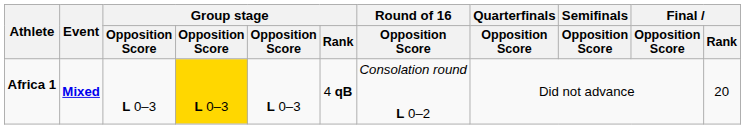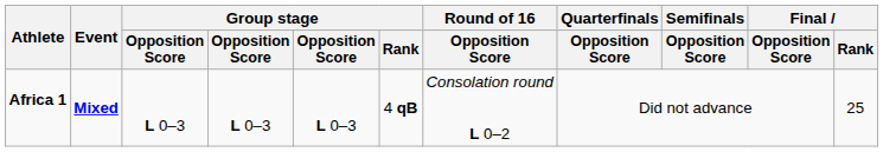 <table class=wikitable style="font-size:90%">
 <tr>
 <th rowspan="2">Athlete</th>
 <th rowspan="2">Event</th>
 <th colspan=4>Group stage</th>
 <th>Round of 16</th>
 <th>Quarterfinals</th>
 <th>Semifinals</th>
 <th colspan=2>Final / </th>
 </tr>
 <tr style="font-size:95%">
 <th>Opposition<br>Score</th>
 <th>Opposition<br>Score</th>
 <th>Opposition<br>Score</th>
 <th>Rank</th>
 <th>Opposition<br>Score</th>
 <th>Opposition<br>Score</th>
 <th>Opposition<br>Score</th>
 <th>Opposition<br>Score</th>
 <th>Rank</th>
 </tr>
 <tr align=center>
 <td align=left><strong>Africa 1</strong><br><br></td>
 <td align=left><strong><a href='#'>Mixed</a></strong></td>
 <td><br><br><strong>L</strong> 0–3</td>
-<td style="background: gold;"><br><br><strong>L</strong> 0–3</td>
+<td><br><br><strong>L</strong> 0–3</td>
 <td><br><br><strong>L</strong> 0–3</td>
 <td>4 <strong>qB</strong></td>
 <td><em>Consolation round</em><br><br><br><strong>L</strong> 0–2</td>
 <td colspan=3>Did not advance</td>
-<td>20</td>
+<td>25</td>
 </tr>
 </table>
